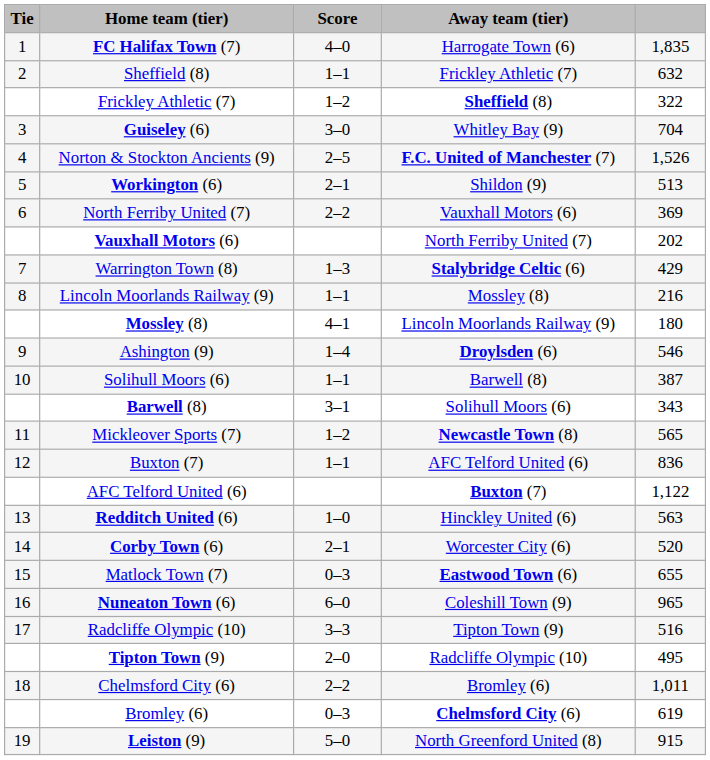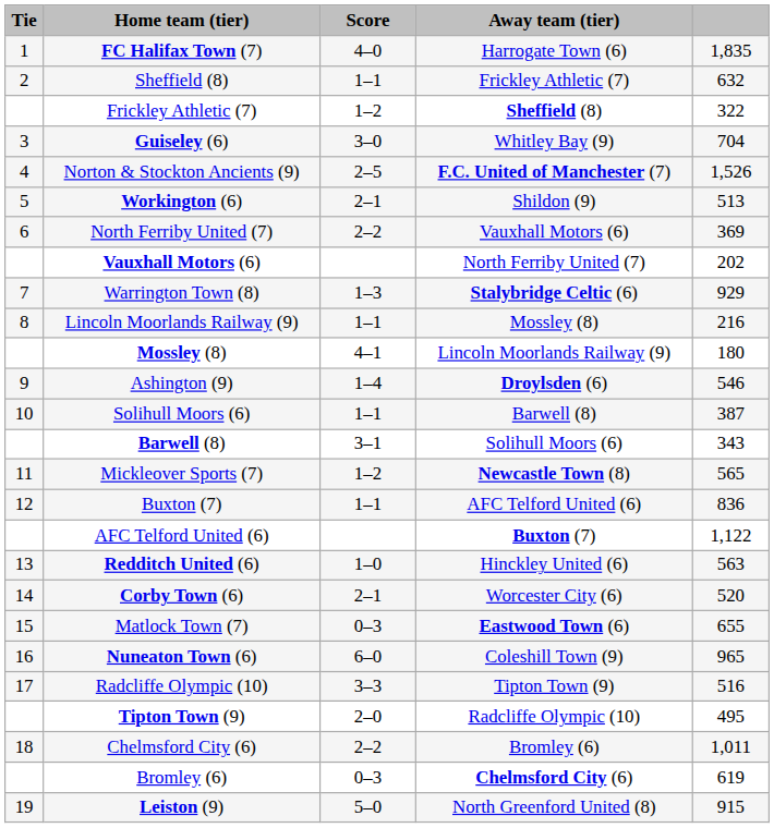 <table class="wikitable" style="width: 600px; background:WhiteSmoke; text-align:center; font-size:90%">
 <tr>
 <td scope="col" style="width:  5.00%; background:silver;"><strong>Tie</strong></td>
 <td scope="col" style="width: 36.25%; background:silver;"><strong>Home team (tier)</strong></td>
 <td scope="col" style="width: 12.50%; background:silver;"><strong>Score</strong></td>
 <td scope="col" style="width: 36.25%; background:silver;"><strong>Away team (tier)</strong></td>
 <td scope="col" style="width: 10.00%; background:silver;"><strong></strong></td>
 </tr>
 <tr>
 <td>1</td>
 <td><strong><a href='#'>FC Halifax Town</a></strong> (7)</td>
 <td>4–0</td>
 <td><a href='#'>Harrogate Town</a> (6)</td>
 <td>1,835</td>
 </tr>
 <tr>
 <td>2</td>
 <td><a href='#'>Sheffield</a> (8)</td>
 <td>1–1</td>
 <td><a href='#'>Frickley Athletic</a> (7)</td>
 <td>632</td>
 </tr>
 <tr style="background:white;">
 <td><em></em></td>
 <td><a href='#'>Frickley Athletic</a> (7)</td>
 <td>1–2</td>
 <td><strong><a href='#'>Sheffield</a></strong> (8)</td>
 <td>322</td>
 </tr>
 <tr>
 <td>3</td>
 <td><strong><a href='#'>Guiseley</a></strong> (6)</td>
 <td>3–0</td>
 <td><a href='#'>Whitley Bay</a> (9)</td>
 <td>704</td>
 </tr>
 <tr>
 <td>4</td>
 <td><a href='#'>Norton & Stockton Ancients</a> (9)</td>
 <td>2–5</td>
 <td><strong><a href='#'>F.C. United of Manchester</a></strong> (7)</td>
 <td>1,526</td>
 </tr>
 <tr>
 <td>5</td>
 <td><strong><a href='#'>Workington</a></strong> (6)</td>
 <td>2–1</td>
 <td><a href='#'>Shildon</a> (9)</td>
 <td>513</td>
 </tr>
 <tr>
 <td>6</td>
 <td><a href='#'>North Ferriby United</a> (7)</td>
 <td>2–2</td>
 <td><a href='#'>Vauxhall Motors</a> (6)</td>
 <td>369</td>
 </tr>
 <tr style="background:white;">
 <td><em></em></td>
 <td><strong><a href='#'>Vauxhall Motors</a></strong> (6)</td>
 <td></td>
 <td><a href='#'>North Ferriby United</a> (7)</td>
 <td>202</td>
 </tr>
 <tr>
 <td>7</td>
 <td><a href='#'>Warrington Town</a> (8)</td>
 <td>1–3</td>
 <td><strong><a href='#'>Stalybridge Celtic</a></strong> (6)</td>
-<td>429</td>
+<td>929</td>
 </tr>
 <tr>
 <td>8</td>
 <td><a href='#'>Lincoln Moorlands Railway</a> (9)</td>
 <td>1–1</td>
 <td><a href='#'>Mossley</a> (8)</td>
 <td>216</td>
 </tr>
 <tr style="background:white;">
 <td><em></em></td>
 <td><strong><a href='#'>Mossley</a></strong> (8)</td>
 <td>4–1</td>
 <td><a href='#'>Lincoln Moorlands Railway</a> (9)</td>
 <td>180</td>
 </tr>
 <tr>
 <td>9</td>
 <td><a href='#'>Ashington</a> (9)</td>
 <td>1–4</td>
 <td><strong><a href='#'>Droylsden</a></strong> (6)</td>
 <td>546</td>
 </tr>
 <tr>
 <td>10</td>
 <td><a href='#'>Solihull Moors</a> (6)</td>
 <td>1–1</td>
 <td><a href='#'>Barwell</a> (8)</td>
 <td>387</td>
 </tr>
 <tr style="background:white;">
 <td><em></em></td>
 <td><strong><a href='#'>Barwell</a></strong> (8)</td>
 <td>3–1</td>
 <td><a href='#'>Solihull Moors</a> (6)</td>
 <td>343</td>
 </tr>
 <tr>
 <td>11</td>
 <td><a href='#'>Mickleover Sports</a> (7)</td>
 <td>1–2</td>
 <td><strong><a href='#'>Newcastle Town</a></strong> (8)</td>
 <td>565</td>
 </tr>
 <tr>
 <td>12</td>
 <td><a href='#'>Buxton</a> (7)</td>
 <td>1–1</td>
 <td><a href='#'>AFC Telford United</a> (6)</td>
 <td>836</td>
 </tr>
 <tr style="background:white;">
 <td><em></em></td>
 <td><a href='#'>AFC Telford United</a> (6)</td>
 <td></td>
 <td><strong><a href='#'>Buxton</a></strong> (7)</td>
 <td>1,122</td>
 </tr>
 <tr>
 <td>13</td>
 <td><strong><a href='#'>Redditch United</a></strong> (6)</td>
 <td>1–0</td>
 <td><a href='#'>Hinckley United</a> (6)</td>
 <td>563</td>
 </tr>
 <tr>
 <td>14</td>
 <td><strong><a href='#'>Corby Town</a></strong> (6)</td>
 <td>2–1</td>
 <td><a href='#'>Worcester City</a> (6)</td>
 <td>520</td>
 </tr>
 <tr>
 <td>15</td>
 <td><a href='#'>Matlock Town</a> (7)</td>
 <td>0–3</td>
 <td><strong><a href='#'>Eastwood Town</a></strong> (6)</td>
 <td>655</td>
 </tr>
 <tr>
 <td>16</td>
 <td><strong><a href='#'>Nuneaton Town</a></strong> (6)</td>
 <td>6–0</td>
 <td><a href='#'>Coleshill Town</a> (9)</td>
 <td>965</td>
 </tr>
 <tr>
 <td>17</td>
 <td><a href='#'>Radcliffe Olympic</a> (10)</td>
 <td>3–3</td>
 <td><a href='#'>Tipton Town</a> (9)</td>
 <td>516</td>
 </tr>
 <tr style="background:white;">
 <td><em></em></td>
 <td><strong><a href='#'>Tipton Town</a></strong> (9)</td>
 <td>2–0</td>
 <td><a href='#'>Radcliffe Olympic</a> (10)</td>
 <td>495</td>
 </tr>
 <tr>
 <td>18</td>
 <td><a href='#'>Chelmsford City</a> (6)</td>
 <td>2–2</td>
 <td><a href='#'>Bromley</a> (6)</td>
 <td>1,011</td>
 </tr>
 <tr style="background:white;">
 <td><em></em></td>
 <td><a href='#'>Bromley</a> (6)</td>
 <td>0–3</td>
 <td><strong><a href='#'>Chelmsford City</a></strong> (6)</td>
 <td>619</td>
 </tr>
 <tr>
 <td>19</td>
 <td><strong><a href='#'>Leiston</a></strong> (9)</td>
 <td>5–0</td>
 <td><a href='#'>North Greenford United</a> (8)</td>
 <td>915</td>
 </tr>
 </table>
